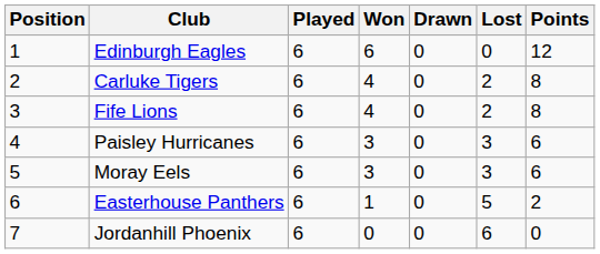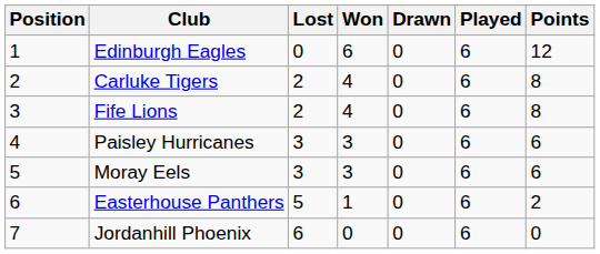 <table class="wikitable">
 <tr>
 <th>Position</th>
 <th>Club</th>
-<th>Played</th>
+<th>Lost</th>
 <th>Won</th>
 <th>Drawn</th>
-<th>Lost</th>
+<th>Played</th>
 <th>Points</th>
 </tr>
 <tr>
 <td>1</td>
 <td><a href='#'>Edinburgh Eagles</a></td>
-<td>6</td>
+<td>0</td>
 <td>6</td>
 <td>0</td>
-<td>0</td>
+<td>6</td>
 <td>12</td>
 </tr>
 <tr>
 <td>2</td>
 <td><a href='#'>Carluke Tigers</a></td>
-<td>6</td>
+<td>2</td>
 <td>4</td>
 <td>0</td>
-<td>2</td>
+<td>6</td>
 <td>8</td>
 </tr>
 <tr>
 <td>3</td>
 <td><a href='#'>Fife Lions</a></td>
-<td>6</td>
+<td>2</td>
 <td>4</td>
 <td>0</td>
-<td>2</td>
+<td>6</td>
 <td>8</td>
 </tr>
 <tr>
 <td>4</td>
 <td>Paisley Hurricanes</td>
-<td>6</td>
+<td>3</td>
 <td>3</td>
 <td>0</td>
-<td>3</td>
+<td>6</td>
 <td>6</td>
 </tr>
 <tr>
 <td>5</td>
 <td>Moray Eels</td>
-<td>6</td>
+<td>3</td>
 <td>3</td>
 <td>0</td>
-<td>3</td>
+<td>6</td>
 <td>6</td>
 </tr>
 <tr>
 <td>6</td>
 <td><a href='#'>Easterhouse Panthers</a></td>
-<td>6</td>
+<td>5</td>
 <td>1</td>
 <td>0</td>
-<td>5</td>
+<td>6</td>
 <td>2</td>
 </tr>
 <tr>
 <td>7</td>
 <td>Jordanhill Phoenix</td>
 <td>6</td>
 <td>0</td>
 <td>0</td>
 <td>6</td>
 <td>0</td>
 </tr>
 </table>
